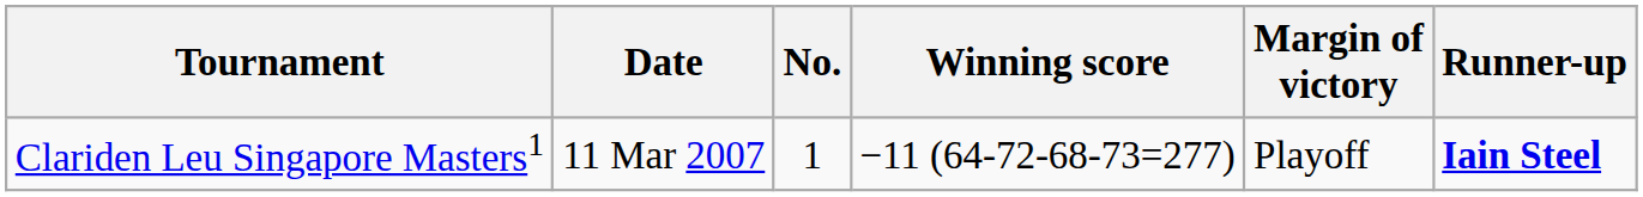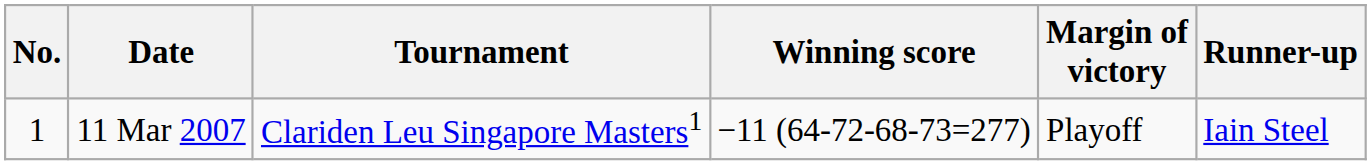 <table class="wikitable" style="font-size:95%;">
 <tr>
+<th>No.</th>
+<th>Date</th>
 <th>Tournament</th>
-<th>Date</th>
-<th>No.</th>
 <th>Winning score</th>
 <th>Margin of<br>victory</th>
 <th>Runner-up</th>
 </tr>
 <tr>
+<td align=center>1</td>
+<td align=right>11 Mar <a href='#'>2007</a></td>
 <td><a href='#'>Clariden Leu Singapore Masters</a><sup>1</sup></td>
-<td align=right>11 Mar <a href='#'>2007</a></td>
-<td align=center>1</td>
 <td>−11 (64-72-68-73=277)</td>
 <td>Playoff</td>
-<td><strong> <a href='#'>Iain Steel</a></strong></td>
+<td> <a href='#'>Iain Steel</a></td>
 </tr>
 </table>
